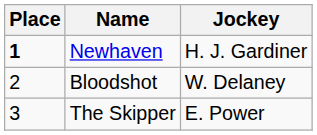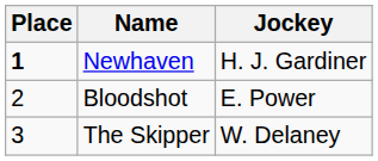 <table class="wikitable">
 <tr>
 <th>Place</th>
 <th>Name</th>
 <th>Jockey</th>
 </tr>
 <tr>
 <td><strong>1</strong></td>
 <td><a href='#'>Newhaven</a></td>
 <td>H. J. Gardiner</td>
 </tr>
 <tr>
 <td>2</td>
 <td>Bloodshot</td>
-<td>W. Delaney</td>
+<td>E. Power</td>
 </tr>
 <tr>
 <td>3</td>
 <td>The Skipper</td>
-<td>E. Power</td>
+<td>W. Delaney</td>
 </tr>
 </table>
